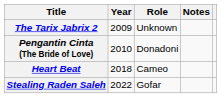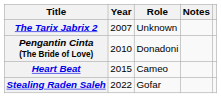 <table class="wikitable sortable plainrowheaders">
 <tr>
 <th scope="col">Title</th>
 <th scope="col">Year</th>
 <th scope="col">Role</th>
 <th scope="col" class="unsortable">Notes</th>
 <th scope="col" class="unsortable"></th>
 </tr>
 <tr>
 <th scope="row"><em><a href='#'>The Tarix Jabrix 2</a></em></th>
-<td>2009</td>
+<td>2007</td>
 <td>Unknown</td>
 <td></td>
 <td align="center"></td>
 </tr>
 <tr>
 <th scope="row"><em>Pengantin Cinta</em><br><small>(The Bride of Love)</small></th>
 <td>2010</td>
 <td>Donadoni</td>
 <td></td>
 <td align="center"></td>
 </tr>
 <tr>
 <th scope="row"><em><a href='#'>Heart Beat</a></em></th>
-<td>2018</td>
+<td>2015</td>
 <td>Cameo</td>
 <td></td>
 <td align="center"><br></td>
 </tr>
 <tr>
 <th scope="row"><em><a href='#'>Stealing Raden Saleh</a></em></th>
 <td>2022</td>
 <td>Gofar</td>
 <td></td>
 </tr>
 </table>
